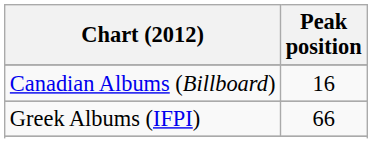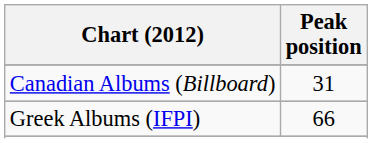 <table class="wikitable plainrowheaders sortable" border="1">
 <tr>
 <th scope="col">Chart (2012)</th>
 <th scope="col">Peak<br>position</th>
 </tr>
 <tr>
 </tr>
 <tr>
 </tr>
 <tr>
 </tr>
 <tr>
 </tr>
 <tr>
 </tr>
 <tr>
 <td><a href='#'>Canadian Albums</a> (<em>Billboard</em>)</td>
-<td style="text-align:center;">16</td>
+<td style="text-align:center;">31</td>
 </tr>
 <tr>
 </tr>
 <tr>
 </tr>
 <tr>
 </tr>
 <tr>
 </tr>
 <tr>
 <td>Greek Albums (<a href='#'>IFPI</a>)</td>
 <td style="text-align:center;">66</td>
 </tr>
 <tr>
 </tr>
 <tr>
 </tr>
 <tr>
 </tr>
 <tr>
 </tr>
 <tr>
 </tr>
 <tr>
 </tr>
 <tr>
 </tr>
 <tr>
 </tr>
 <tr>
 </tr>
 <tr>
 </tr>
 <tr>
 </tr>
 <tr>
 </tr>
 <tr>
 </tr>
 <tr>
 </tr>
 </table>
